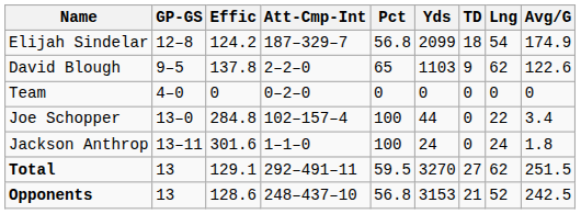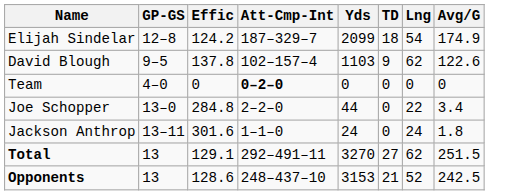 <table class="wikitable" style="white-space:nowrap;">
 <tr>
 <th>Name</th>
 <th>GP-GS</th>
 <th>Effic</th>
 <th>Att-Cmp-Int</th>
-<th>Pct</th>
 <th>Yds</th>
 <th>TD</th>
 <th>Lng</th>
 <th>Avg/G</th>
 </tr>
 <tr>
 <td>Elijah Sindelar</td>
 <td>12–8</td>
 <td>124.2</td>
 <td>187–329–7</td>
-<td>56.8</td>
 <td>2099</td>
 <td>18</td>
 <td>54</td>
 <td>174.9</td>
 </tr>
 <tr>
 <td>David Blough</td>
 <td>9–5</td>
 <td>137.8</td>
-<td>2–2–0</td>
-<td>65</td>
+<td>102–157–4</td>
 <td>1103</td>
 <td>9</td>
 <td>62</td>
 <td>122.6</td>
 </tr>
 <tr>
 <td>Team</td>
 <td>4–0</td>
 <td>0</td>
-<td>0–2–0</td>
-<td>0</td>
+<td><strong>0–2–0</strong></td>
 <td>0</td>
 <td>0</td>
 <td>0</td>
 <td>0</td>
 </tr>
 <tr>
 <td>Joe Schopper</td>
 <td>13–0</td>
 <td>284.8</td>
-<td>102–157–4</td>
-<td>100</td>
+<td>2–2–0</td>
 <td>44</td>
 <td>0</td>
 <td>22</td>
 <td>3.4</td>
 </tr>
 <tr>
 <td>Jackson Anthrop</td>
 <td>13–11</td>
 <td>301.6</td>
 <td>1–1–0</td>
-<td>100</td>
 <td>24</td>
 <td>0</td>
 <td>24</td>
 <td>1.8</td>
 </tr>
 <tr>
 <td><strong>Total</strong></td>
 <td>13</td>
 <td>129.1</td>
 <td>292–491–11</td>
-<td>59.5</td>
 <td>3270</td>
 <td>27</td>
 <td>62</td>
 <td>251.5</td>
 </tr>
 <tr>
 <td><strong>Opponents</strong></td>
 <td>13</td>
 <td>128.6</td>
 <td>248–437–10</td>
-<td>56.8</td>
 <td>3153</td>
 <td>21</td>
 <td>52</td>
 <td>242.5</td>
 </tr>
 </table>
